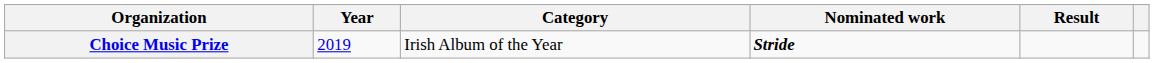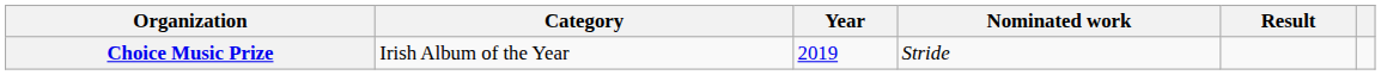 <table class="wikitable sortable plainrowheaders" style="width: 55%;">
 <tr>
 <th scope="col">Organization</th>
+<th scope="col">Category</th>
 <th scope="col">Year</th>
-<th scope="col">Category</th>
 <th scope="col">Nominated work</th>
 <th scope="col">Result</th>
 <th scope="col" class="unsortable"></th>
 </tr>
 <tr>
 <th rowspan="1" scope="row"><a href='#'>Choice Music Prize</a></th>
+<td>Irish Album of the Year</td>
 <td rowspan="1"><a href='#'>2019</a></td>
-<td>Irish Album of the Year</td>
-<td><strong><em>Stride</em></strong></td>
+<td><em>Stride</em></td>
 <td></td>
 <td rowspan="1" style="text-align:center;"></td>
 </tr>
 </table>
